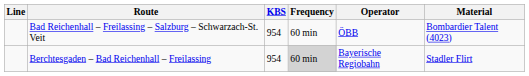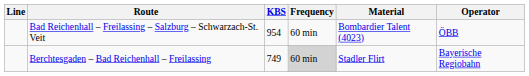 <table class="wikitable sortable" style="">
 <tr>
 <th>Line</th>
 <th>Route</th>
 <th><a href='#'>KBS</a></th>
 <th>Frequency</th>
+<th>Material</th>
 <th>Operator</th>
-<th>Material</th>
 </tr>
 <tr>
 <td align="center"></td>
 <td><a href='#'>Bad Reichenhall</a> – <a href='#'>Freilassing</a> – <a href='#'>Salzburg</a> – Schwarzach-St. Veit</td>
 <td>954</td>
 <td>60 min</td>
+<td><a href='#'>Bombardier Talent (4023)</a></td>
 <td><a href='#'>ÖBB</a></td>
-<td><a href='#'>Bombardier Talent (4023)</a></td>
 </tr>
 <tr>
 <td align="center"></td>
 <td><a href='#'>Berchtesgaden</a> – <a href='#'>Bad Reichenhall</a> – <a href='#'>Freilassing</a></td>
-<td>954</td>
+<td>749</td>
 <td style="background: lightgrey;">60 min</td>
+<td><a href='#'>Stadler Flirt</a></td>
 <td><a href='#'>Bayerische Regiobahn</a></td>
-<td><a href='#'>Stadler Flirt</a></td>
 </tr>
 </table>
